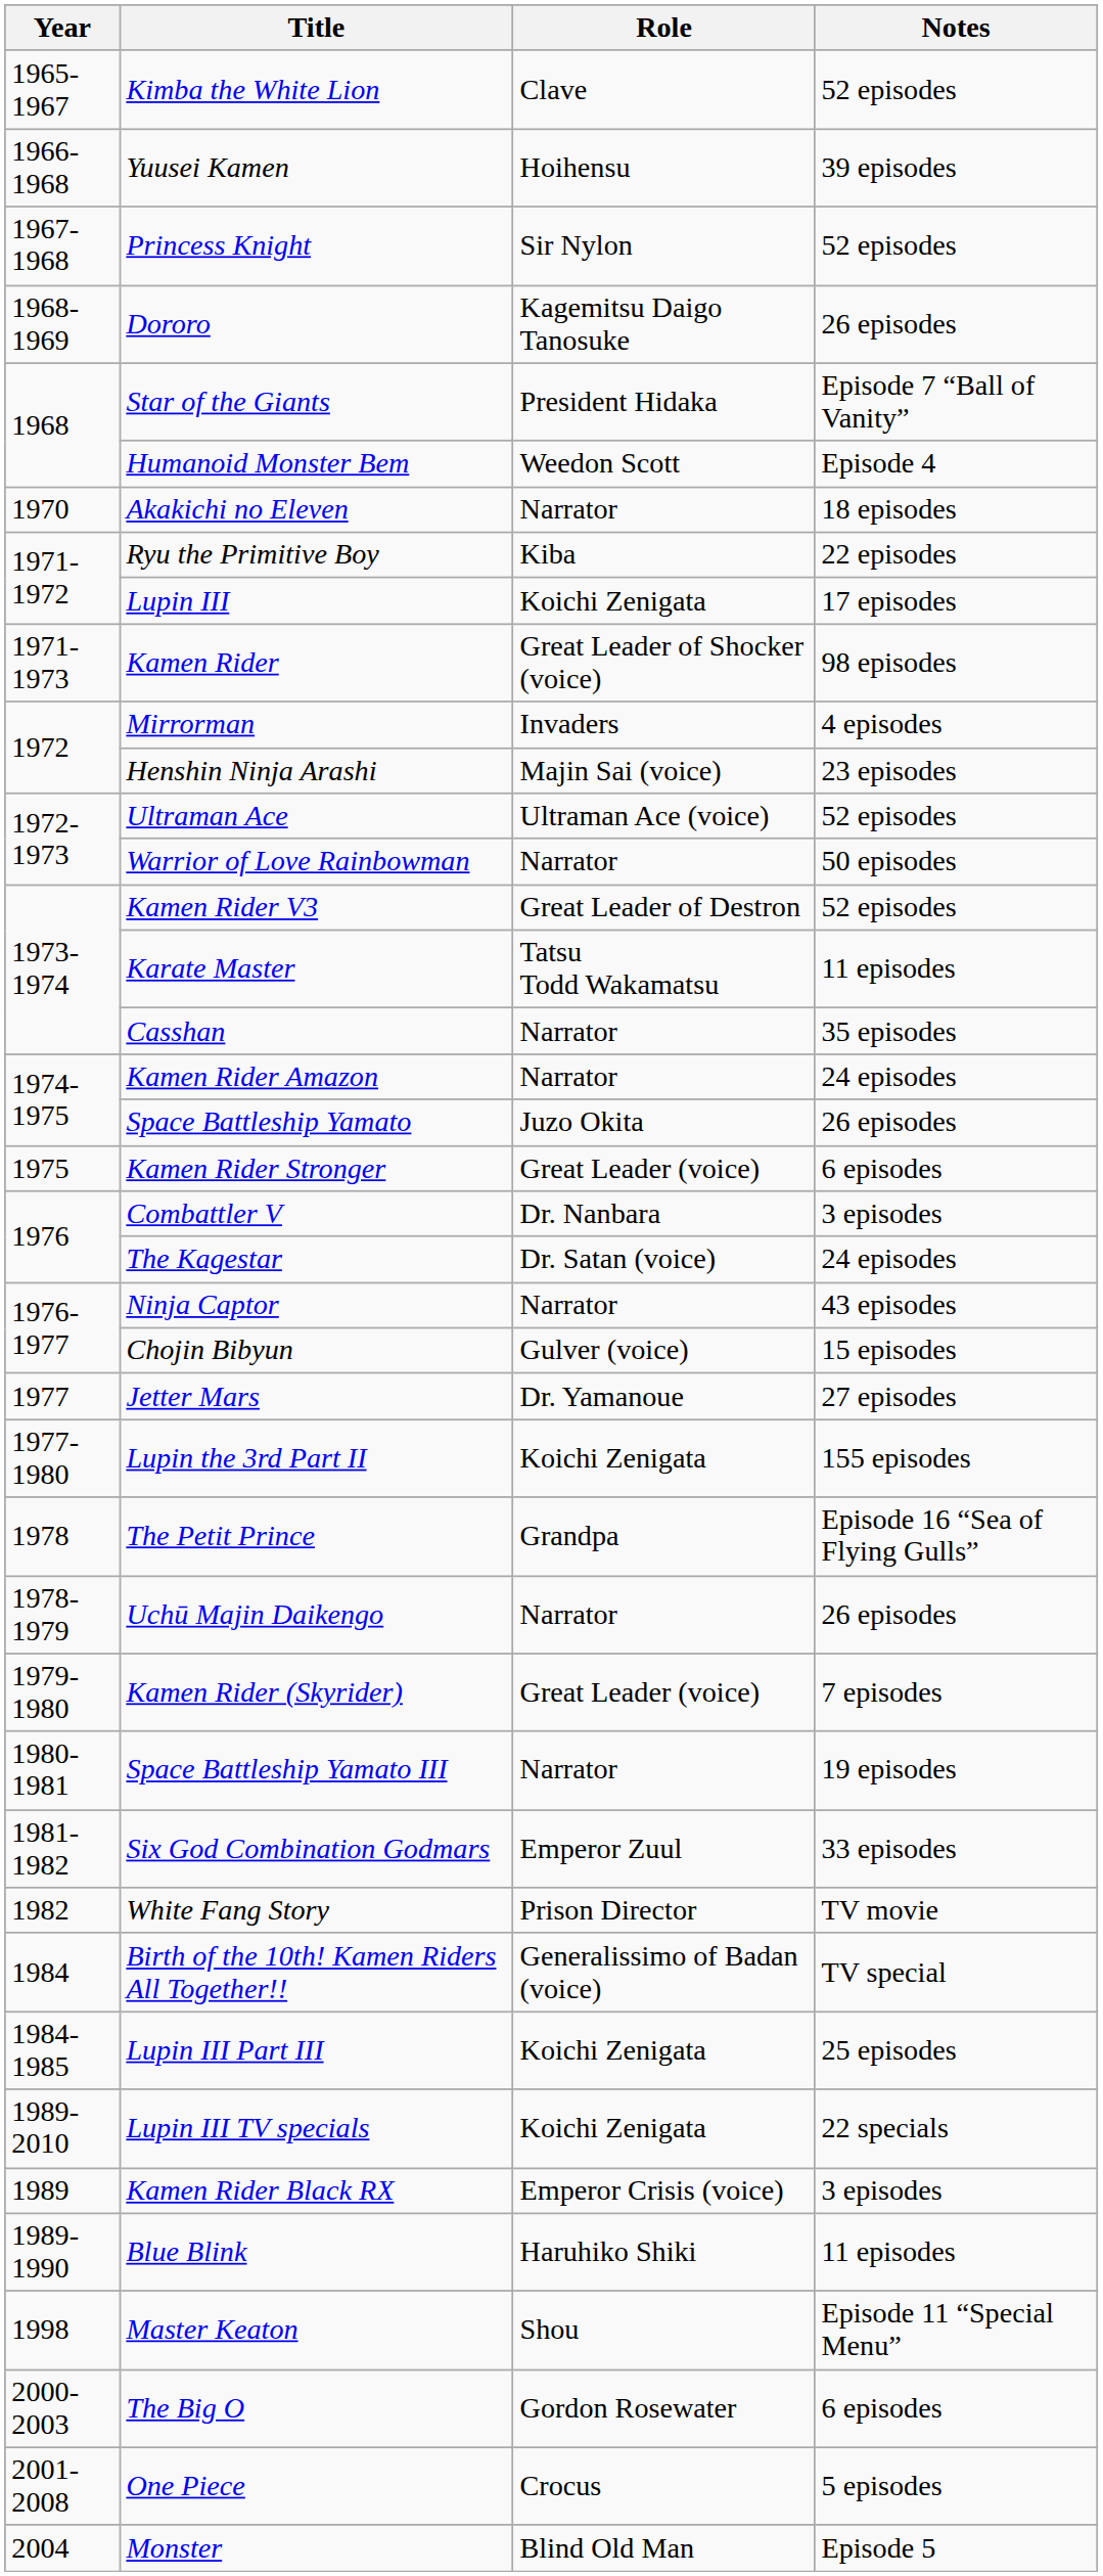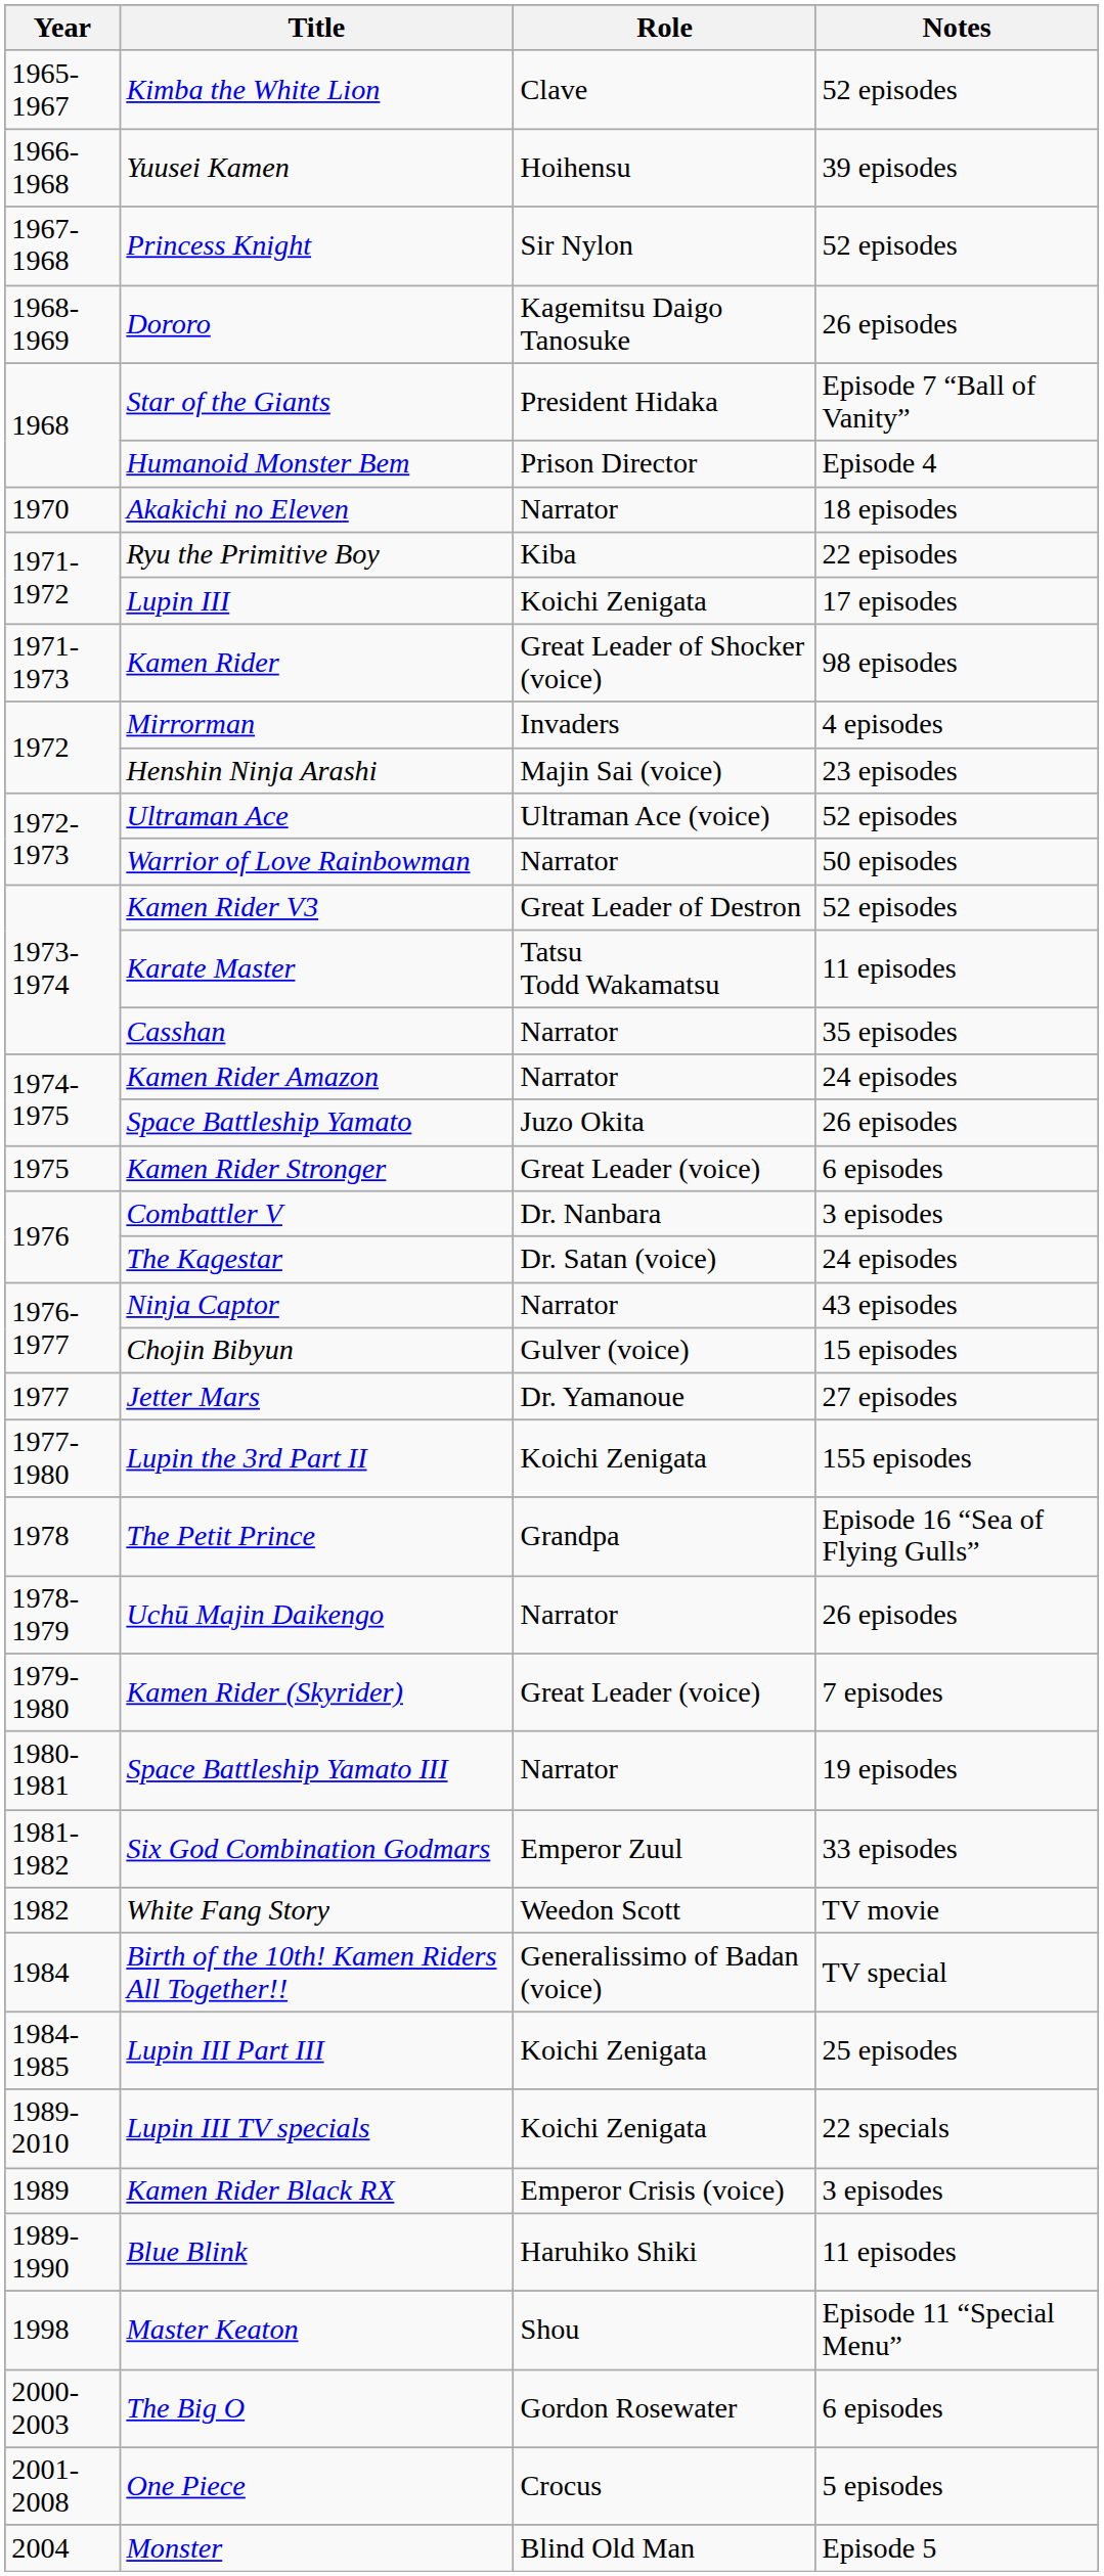 <table class="wikitable">
 <tr>
 <th>Year</th>
 <th>Title</th>
 <th>Role</th>
 <th>Notes</th>
 </tr>
 <tr>
 <td>1965-1967</td>
 <td><em><a href='#'>Kimba the White Lion</a></em></td>
 <td>Clave</td>
 <td>52 episodes</td>
 </tr>
 <tr>
 <td>1966-1968</td>
 <td><em>Yuusei Kamen</em></td>
 <td>Hoihensu</td>
 <td>39 episodes</td>
 </tr>
 <tr>
 <td>1967-1968</td>
 <td><em><a href='#'>Princess Knight</a></em></td>
 <td>Sir Nylon</td>
 <td>52 episodes</td>
 </tr>
 <tr>
 <td>1968-1969</td>
 <td><em><a href='#'>Dororo</a></em></td>
 <td>Kagemitsu Daigo<br>Tanosuke</td>
 <td>26 episodes</td>
 </tr>
 <tr>
 <td rowspan="2">1968</td>
 <td><em><a href='#'>Star of the Giants</a></em></td>
 <td>President Hidaka</td>
 <td>Episode 7 “Ball of Vanity”</td>
 </tr>
 <tr>
 <td><em><a href='#'>Humanoid Monster Bem</a></em></td>
-<td>Weedon Scott</td>
+<td>Prison Director</td>
 <td>Episode 4</td>
 </tr>
 <tr>
 <td>1970</td>
 <td><em><a href='#'>Akakichi no Eleven</a></em></td>
 <td>Narrator</td>
 <td>18 episodes</td>
 </tr>
 <tr>
 <td rowspan="2">1971-1972</td>
 <td><em>Ryu the Primitive Boy</em></td>
 <td>Kiba</td>
 <td>22  episodes</td>
 </tr>
 <tr>
 <td><a href='#'><em>Lupin III</em></a></td>
 <td>Koichi Zenigata</td>
 <td>17 episodes</td>
 </tr>
 <tr>
 <td>1971-1973</td>
 <td><a href='#'><em>Kamen Rider</em></a></td>
 <td>Great Leader of Shocker (voice)</td>
 <td>98 episodes</td>
 </tr>
 <tr>
 <td rowspan="2">1972</td>
 <td><em><a href='#'>Mirrorman</a></em></td>
 <td>Invaders</td>
 <td>4 episodes</td>
 </tr>
 <tr>
 <td><em>Henshin Ninja Arashi</em></td>
 <td>Majin Sai (voice)</td>
 <td>23 episodes</td>
 </tr>
 <tr>
 <td rowspan="2">1972-1973</td>
 <td><em><a href='#'>Ultraman Ace</a></em></td>
 <td>Ultraman Ace (voice)</td>
 <td>52 episodes</td>
 </tr>
 <tr>
 <td><em><a href='#'>Warrior of Love Rainbowman</a></em></td>
 <td>Narrator</td>
 <td>50 episodes</td>
 </tr>
 <tr>
 <td rowspan="3">1973-1974</td>
 <td><em><a href='#'>Kamen Rider V3</a></em></td>
 <td>Great Leader of Destron</td>
 <td>52 episodes</td>
 </tr>
 <tr>
 <td><em><a href='#'>Karate Master</a></em></td>
 <td>Tatsu<br>Todd Wakamatsu</td>
 <td>11 episodes</td>
 </tr>
 <tr>
 <td><em><a href='#'>Casshan</a></em></td>
 <td>Narrator</td>
 <td>35 episodes</td>
 </tr>
 <tr>
 <td rowspan="2">1974-1975</td>
 <td><em><a href='#'>Kamen Rider Amazon</a></em></td>
 <td>Narrator</td>
 <td>24 episodes</td>
 </tr>
 <tr>
 <td><em><a href='#'>Space Battleship Yamato</a></em></td>
 <td>Juzo Okita</td>
 <td>26 episodes</td>
 </tr>
 <tr>
 <td>1975</td>
 <td><em><a href='#'>Kamen Rider Stronger</a></em></td>
 <td>Great Leader (voice)</td>
 <td>6 episodes</td>
 </tr>
 <tr>
 <td rowspan="2">1976</td>
 <td><a href='#'><em>Combattler V</em></a></td>
 <td>Dr. Nanbara</td>
 <td>3 episodes</td>
 </tr>
 <tr>
 <td><em><a href='#'>The Kagestar</a></em></td>
 <td>Dr. Satan (voice)</td>
 <td>24 episodes</td>
 </tr>
 <tr>
 <td rowspan="2">1976-1977</td>
 <td><em><a href='#'>Ninja Captor</a></em></td>
 <td>Narrator</td>
 <td>43 episodes</td>
 </tr>
 <tr>
 <td><em>Chojin Bibyun</em></td>
 <td>Gulver (voice)</td>
 <td>15 episodes</td>
 </tr>
 <tr>
 <td>1977</td>
 <td><em><a href='#'>Jetter Mars</a></em></td>
 <td>Dr. Yamanoue</td>
 <td>27 episodes</td>
 </tr>
 <tr>
 <td>1977-1980</td>
 <td><em><a href='#'>Lupin the 3rd Part II</a></em></td>
 <td>Koichi Zenigata</td>
 <td>155 episodes</td>
 </tr>
 <tr>
 <td>1978</td>
 <td><em><a href='#'>The Petit Prince</a></em></td>
 <td>Grandpa</td>
 <td>Episode 16 “Sea of Flying Gulls”</td>
 </tr>
 <tr>
 <td>1978-1979</td>
 <td><em><a href='#'>Uchū Majin Daikengo</a></em></td>
 <td>Narrator</td>
 <td>26 episodes</td>
 </tr>
 <tr>
 <td>1979-1980</td>
 <td><a href='#'><em>Kamen Rider (Skyrider)</em></a></td>
 <td>Great Leader (voice)</td>
 <td>7 episodes</td>
 </tr>
 <tr>
 <td>1980-1981</td>
 <td><em><a href='#'>Space Battleship Yamato III</a></em></td>
 <td>Narrator</td>
 <td>19 episodes</td>
 </tr>
 <tr>
 <td>1981-1982</td>
 <td><em><a href='#'>Six God Combination Godmars</a></em></td>
 <td>Emperor Zuul</td>
 <td>33 episodes</td>
 </tr>
 <tr>
 <td>1982</td>
 <td><em>White Fang Story</em></td>
-<td>Prison Director</td>
+<td>Weedon Scott</td>
 <td>TV movie</td>
 </tr>
 <tr>
 <td>1984</td>
 <td><em><a href='#'>Birth of the 10th! Kamen Riders All Together!!</a></em></td>
 <td>Generalissimo of Badan (voice)</td>
 <td>TV special</td>
 </tr>
 <tr>
 <td>1984-1985</td>
 <td><a href='#'><em>Lupin III Part III</em></a></td>
 <td>Koichi Zenigata</td>
 <td>25 episodes</td>
 </tr>
 <tr>
 <td>1989-2010</td>
 <td><a href='#'><em>Lupin III TV specials</em></a></td>
 <td>Koichi Zenigata</td>
 <td>22 specials</td>
 </tr>
 <tr>
 <td>1989</td>
 <td><em><a href='#'>Kamen Rider Black RX</a></em></td>
 <td>Emperor Crisis (voice)</td>
 <td>3 episodes</td>
 </tr>
 <tr>
 <td>1989-1990</td>
 <td><em><a href='#'>Blue Blink</a></em></td>
 <td>Haruhiko Shiki</td>
 <td>11 episodes</td>
 </tr>
 <tr>
 <td>1998</td>
 <td><em><a href='#'>Master Keaton</a></em></td>
 <td>Shou</td>
 <td>Episode 11 “Special Menu”</td>
 </tr>
 <tr>
 <td>2000-2003</td>
 <td><em><a href='#'>The Big O</a></em></td>
 <td>Gordon Rosewater</td>
 <td>6 episodes</td>
 </tr>
 <tr>
 <td>2001-2008</td>
 <td><a href='#'><em>One Piece</em></a></td>
 <td>Crocus</td>
 <td>5 episodes</td>
 </tr>
 <tr>
 <td>2004</td>
 <td><a href='#'><em>Monster</em></a></td>
 <td>Blind Old Man</td>
 <td>Episode 5</td>
 </tr>
 </table>
